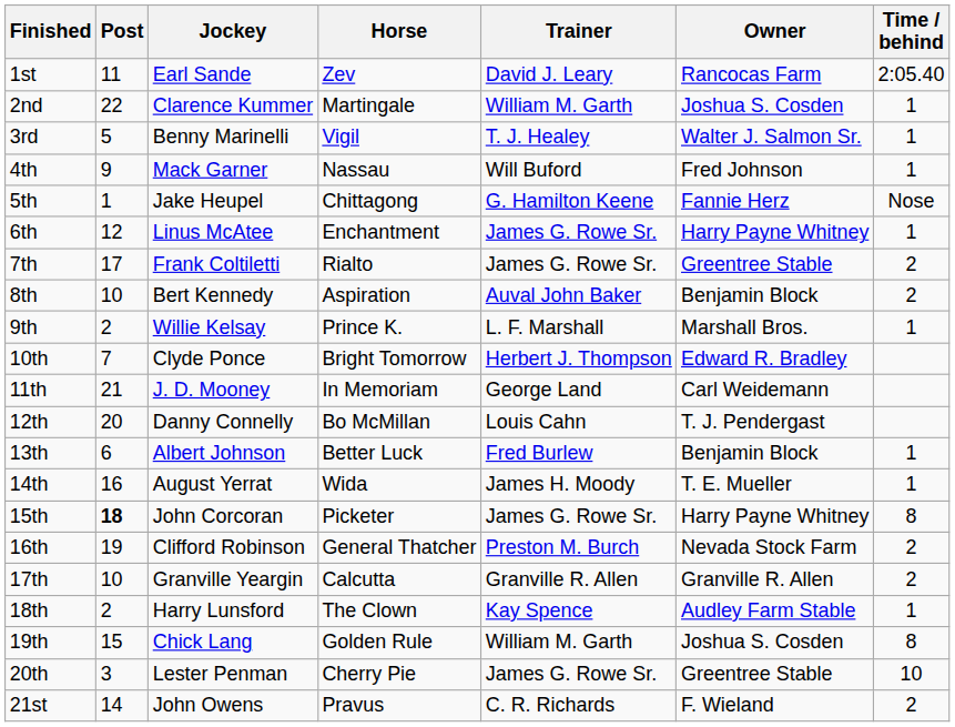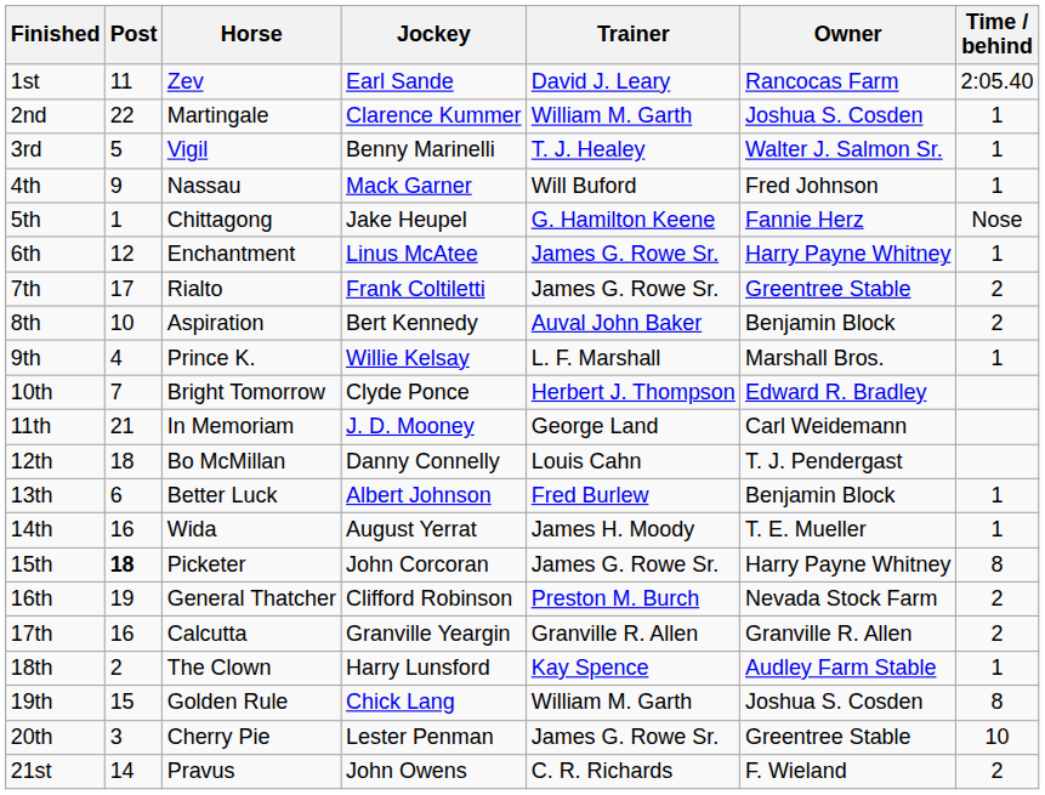 <table class="wikitable">
 <tr>
 <th>Finished</th>
 <th>Post</th>
+<th>Horse</th>
 <th>Jockey</th>
-<th>Horse</th>
 <th>Trainer</th>
 <th>Owner</th>
 <th>Time /<br> behind</th>
 </tr>
 <tr>
 <td>1st</td>
 <td>11</td>
+<td><a href='#'>Zev</a></td>
 <td><a href='#'>Earl Sande</a></td>
-<td><a href='#'>Zev</a></td>
 <td><a href='#'>David J. Leary</a></td>
 <td><a href='#'>Rancocas Farm</a></td>
 <td align=center>2:05.40</td>
 </tr>
 <tr>
 <td>2nd</td>
 <td>22</td>
+<td>Martingale</td>
 <td><a href='#'>Clarence Kummer</a></td>
-<td>Martingale</td>
 <td><a href='#'>William M. Garth</a></td>
 <td><a href='#'>Joshua S. Cosden</a></td>
 <td align=center>1<span></span></td>
 </tr>
 <tr>
 <td>3rd</td>
 <td>5</td>
+<td><a href='#'>Vigil</a></td>
 <td>Benny Marinelli</td>
-<td><a href='#'>Vigil</a></td>
 <td><a href='#'>T. J. Healey</a></td>
 <td><a href='#'>Walter J. Salmon Sr.</a></td>
 <td align=center>1</td>
 </tr>
 <tr>
 <td>4th</td>
 <td>9</td>
+<td>Nassau</td>
 <td><a href='#'>Mack Garner</a></td>
-<td>Nassau</td>
 <td>Will Buford</td>
 <td>Fred Johnson</td>
 <td align=center>1</td>
 </tr>
 <tr>
 <td>5th</td>
 <td>1</td>
+<td>Chittagong</td>
 <td>Jake Heupel</td>
-<td>Chittagong</td>
 <td><a href='#'>G. Hamilton Keene</a></td>
 <td><a href='#'>Fannie Herz</a></td>
 <td align=center><span>Nose</span></td>
 </tr>
 <tr>
 <td>6th</td>
 <td>12</td>
+<td>Enchantment</td>
 <td><a href='#'>Linus McAtee</a></td>
-<td>Enchantment</td>
 <td><a href='#'>James G. Rowe Sr.</a></td>
 <td><a href='#'>Harry Payne Whitney</a></td>
 <td align=center>1<span></span></td>
 </tr>
 <tr>
 <td>7th</td>
 <td>17</td>
+<td>Rialto</td>
 <td><a href='#'>Frank Coltiletti</a></td>
-<td>Rialto</td>
 <td>James G. Rowe Sr.</td>
 <td><a href='#'>Greentree Stable</a></td>
 <td align=center>2</td>
 </tr>
 <tr>
 <td>8th</td>
 <td>10</td>
+<td>Aspiration</td>
 <td>Bert Kennedy</td>
-<td>Aspiration</td>
 <td><a href='#'>Auval John Baker</a></td>
 <td>Benjamin Block</td>
 <td align=center>2</td>
 </tr>
 <tr>
 <td>9th</td>
-<td>2</td>
+<td>4</td>
+<td>Prince K.</td>
 <td><a href='#'>Willie Kelsay</a></td>
-<td>Prince K.</td>
 <td>L. F. Marshall</td>
 <td>Marshall Bros.</td>
 <td align=center>1<span></span></td>
 </tr>
 <tr>
 <td>10th</td>
 <td>7</td>
+<td>Bright Tomorrow</td>
 <td>Clyde Ponce</td>
-<td>Bright Tomorrow</td>
 <td><a href='#'>Herbert J. Thompson</a></td>
 <td><a href='#'>Edward R. Bradley</a></td>
 <td align=center><span></span></td>
 </tr>
 <tr>
 <td>11th</td>
 <td>21</td>
+<td>In Memoriam</td>
 <td><a href='#'>J. D. Mooney</a></td>
-<td>In Memoriam</td>
 <td>George Land</td>
 <td>Carl Weidemann</td>
 <td align=center><span></span></td>
 </tr>
 <tr>
 <td>12th</td>
-<td>20</td>
+<td>18</td>
+<td>Bo McMillan</td>
 <td>Danny Connelly</td>
-<td>Bo McMillan</td>
 <td>Louis Cahn</td>
 <td>T. J. Pendergast</td>
 <td align=center><span></span></td>
 </tr>
 <tr>
 <td>13th</td>
 <td>6</td>
+<td>Better Luck</td>
 <td><a href='#'>Albert Johnson</a></td>
-<td>Better Luck</td>
 <td><a href='#'>Fred Burlew</a></td>
 <td>Benjamin Block</td>
 <td align=center>1</td>
 </tr>
 <tr>
 <td>14th</td>
 <td>16</td>
+<td>Wida</td>
 <td>August Yerrat</td>
-<td>Wida</td>
 <td>James H. Moody</td>
 <td>T. E. Mueller</td>
 <td align=center>1</td>
 </tr>
 <tr>
 <td>15th</td>
 <td><strong>18</strong></td>
+<td>Picketer</td>
 <td>John Corcoran</td>
-<td>Picketer</td>
 <td>James G. Rowe Sr.</td>
 <td>Harry Payne Whitney</td>
 <td align=center>8</td>
 </tr>
 <tr>
 <td>16th</td>
 <td>19</td>
+<td>General Thatcher</td>
 <td>Clifford Robinson</td>
-<td>General Thatcher</td>
 <td><a href='#'>Preston M. Burch</a></td>
 <td>Nevada Stock Farm</td>
 <td align=center>2</td>
 </tr>
 <tr>
 <td>17th</td>
-<td>10</td>
+<td>16</td>
+<td>Calcutta</td>
 <td>Granville Yeargin</td>
-<td>Calcutta</td>
 <td>Granville R. Allen</td>
 <td>Granville R. Allen</td>
 <td align=center>2</td>
 </tr>
 <tr>
 <td>18th</td>
 <td>2</td>
+<td>The Clown</td>
 <td>Harry Lunsford</td>
-<td>The Clown</td>
 <td><a href='#'>Kay Spence</a></td>
 <td><a href='#'>Audley Farm Stable</a></td>
 <td align=center>1</td>
 </tr>
 <tr>
 <td>19th</td>
 <td>15</td>
+<td>Golden Rule</td>
 <td><a href='#'>Chick Lang</a></td>
-<td>Golden Rule</td>
 <td>William M. Garth</td>
 <td>Joshua S. Cosden</td>
 <td align=center>8</td>
 </tr>
 <tr>
 <td>20th</td>
 <td>3</td>
+<td>Cherry Pie</td>
 <td>Lester Penman</td>
-<td>Cherry Pie</td>
 <td>James G. Rowe Sr.</td>
 <td>Greentree Stable</td>
 <td align=center>10</td>
 </tr>
 <tr>
 <td>21st</td>
 <td>14</td>
+<td>Pravus</td>
 <td>John Owens</td>
-<td>Pravus</td>
 <td>C. R. Richards</td>
 <td>F. Wieland</td>
 <td align=center>2</td>
 </tr>
 </table>
